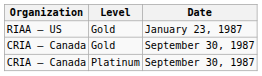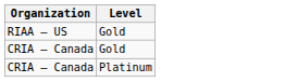 <table class="wikitable">
 <tr>
 <th align="left">Organization</th>
 <th align="left">Level</th>
-<th align="left">Date</th>
 </tr>
 <tr>
 <td align="left">RIAA – US</td>
 <td align="left">Gold</td>
-<td align="left">January 23, 1987</td>
 </tr>
 <tr>
 <td align="left">CRIA – Canada</td>
 <td align="left">Gold</td>
-<td align="left">September 30, 1987</td>
 </tr>
 <tr>
 <td align="left">CRIA – Canada</td>
 <td align="left">Platinum</td>
-<td align="left">September 30, 1987</td>
 </tr>
 </table>
